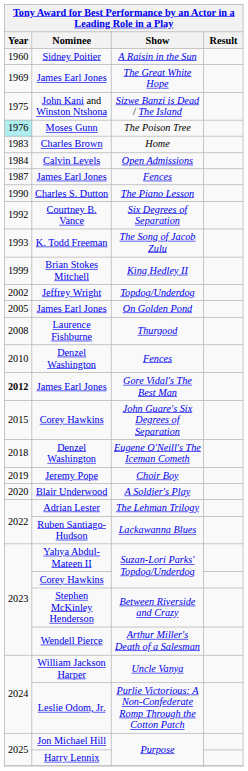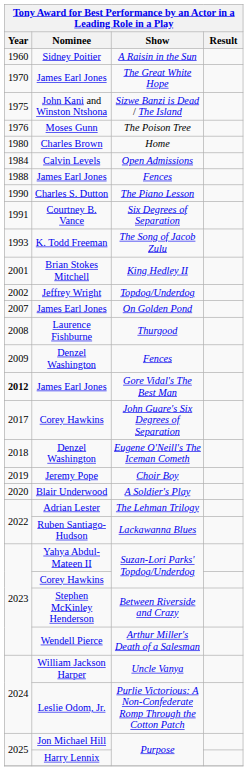 <table class="wikitable" width="60%" style="text-align: center">
 <tr>
 <th colspan="5"><a href='#'>Tony Award for Best Performance by an Actor in a Leading Role in a Play</a></th>
 </tr>
 <tr>
 <th style="width:10%;">Year</th>
 <th style="width:30%;">Nominee</th>
 <th style="width:35%;">Show</th>
 <th style="width:15%;">Result</th>
 </tr>
 <tr>
 <td>1960</td>
 <td><a href='#'>Sidney Poitier</a></td>
 <td><em><a href='#'>A Raisin in the Sun</a></em></td>
 <td></td>
 </tr>
 <tr>
-<td>1969</td>
+<td>1970</td>
 <td><a href='#'>James Earl Jones</a></td>
 <td><em><a href='#'>The Great White Hope</a></em></td>
 <td></td>
 </tr>
 <tr>
 <td>1975</td>
 <td><a href='#'>John Kani</a> and <a href='#'>Winston Ntshona</a></td>
 <td><em><a href='#'>Sizwe Banzi is Dead</a></em> / <em><a href='#'>The Island</a></em></td>
 <td></td>
 </tr>
 <tr>
-<td style="background: paleturquoise;">1976</td>
+<td>1976</td>
 <td><a href='#'>Moses Gunn</a></td>
 <td><em>The Poison Tree</em></td>
 <td></td>
 </tr>
 <tr>
-<td>1983</td>
+<td>1980</td>
 <td><a href='#'>Charles Brown</a></td>
 <td><em>Home</em></td>
 <td></td>
 </tr>
 <tr>
 <td>1984</td>
 <td><a href='#'>Calvin Levels</a></td>
 <td><em><a href='#'>Open Admissions</a></em></td>
 <td></td>
 </tr>
 <tr>
-<td>1987</td>
+<td>1988</td>
 <td><a href='#'>James Earl Jones</a></td>
 <td><em><a href='#'>Fences</a></em></td>
 <td></td>
 </tr>
 <tr>
 <td>1990</td>
 <td><a href='#'>Charles S. Dutton</a></td>
 <td><em><a href='#'>The Piano Lesson</a></em></td>
 <td></td>
 </tr>
 <tr>
-<td>1992</td>
+<td>1991</td>
 <td><a href='#'>Courtney B. Vance</a></td>
 <td><em><a href='#'>Six Degrees of Separation</a></em></td>
 <td></td>
 </tr>
 <tr>
 <td>1993</td>
 <td><a href='#'>K. Todd Freeman</a></td>
 <td><em><a href='#'>The Song of Jacob Zulu</a></em></td>
 <td></td>
 </tr>
 <tr>
-<td>1999</td>
+<td>2001</td>
 <td><a href='#'>Brian Stokes Mitchell</a></td>
 <td><em><a href='#'>King Hedley II</a></em></td>
 <td></td>
 </tr>
 <tr>
 <td>2002</td>
 <td><a href='#'>Jeffrey Wright</a></td>
 <td><em><a href='#'>Topdog/Underdog</a></em></td>
 <td></td>
 </tr>
 <tr>
-<td>2005</td>
+<td>2007</td>
 <td><a href='#'>James Earl Jones</a></td>
 <td><em><a href='#'>On Golden Pond</a></em></td>
 <td></td>
 </tr>
 <tr>
 <td>2008</td>
 <td><a href='#'>Laurence Fishburne</a></td>
 <td><em><a href='#'>Thurgood</a></em></td>
 <td></td>
 </tr>
 <tr>
-<td>2010</td>
+<td>2009</td>
 <td><a href='#'>Denzel Washington</a></td>
 <td><em><a href='#'>Fences</a></em></td>
 <td></td>
 </tr>
 <tr>
 <td><strong>2012</strong></td>
 <td><a href='#'>James Earl Jones</a></td>
 <td><em><a href='#'>Gore Vidal's The Best Man</a></em></td>
 <td></td>
 </tr>
 <tr>
-<td>2015</td>
+<td>2017</td>
 <td><a href='#'>Corey Hawkins</a></td>
 <td><em><a href='#'>John Guare's Six Degrees of Separation</a></em></td>
 <td></td>
 </tr>
 <tr>
 <td>2018</td>
 <td><a href='#'>Denzel Washington</a></td>
 <td><em><a href='#'>Eugene O'Neill's The Iceman Cometh</a></em></td>
 <td></td>
 </tr>
 <tr>
 <td>2019</td>
 <td><a href='#'>Jeremy Pope</a></td>
 <td><em><a href='#'>Choir Boy</a></em></td>
 <td></td>
 </tr>
 <tr>
 <td>2020</td>
 <td><a href='#'>Blair Underwood</a></td>
 <td><em><a href='#'>A Soldier's Play</a></em></td>
 <td></td>
 </tr>
 <tr>
 <td rowspan="2">2022</td>
 <td><a href='#'>Adrian Lester</a></td>
 <td><em><a href='#'>The Lehman Trilogy</a></em></td>
 <td></td>
 </tr>
 <tr>
 <td><a href='#'>Ruben Santiago-Hudson</a></td>
 <td><em><a href='#'>Lackawanna Blues</a></em></td>
 <td></td>
 </tr>
 <tr>
 <td rowspan="4">2023</td>
 <td><a href='#'>Yahya Abdul-Mateen II</a></td>
 <td rowspan="2"><em><a href='#'>Suzan-Lori Parks' Topdog/Underdog</a></em></td>
 <td></td>
 </tr>
 <tr>
 <td><a href='#'>Corey Hawkins</a></td>
 <td></td>
 </tr>
 <tr>
 <td><a href='#'>Stephen McKinley Henderson</a></td>
 <td><em><a href='#'>Between Riverside and Crazy</a></em></td>
 <td></td>
 </tr>
 <tr>
 <td><a href='#'>Wendell Pierce</a></td>
 <td><em><a href='#'>Arthur Miller's Death of a Salesman</a></em></td>
 <td></td>
 </tr>
 <tr>
 <td rowspan="2">2024</td>
 <td><a href='#'>William Jackson Harper</a></td>
 <td><em><a href='#'>Uncle Vanya</a></em></td>
 <td></td>
 </tr>
 <tr>
 <td><a href='#'>Leslie Odom, Jr.</a></td>
 <td><em><a href='#'>Purlie Victorious: A Non-Confederate Romp Through the Cotton Patch</a></em></td>
 <td></td>
 </tr>
 <tr>
 <td rowspan="2">2025</td>
 <td><a href='#'>Jon Michael Hill</a></td>
 <td rowspan="2"><em><a href='#'>Purpose</a></em></td>
 <td></td>
 </tr>
 <tr>
 <td><a href='#'>Harry Lennix</a></td>
 <td></td>
 </tr>
 <tr>
 </tr>
 </table>
